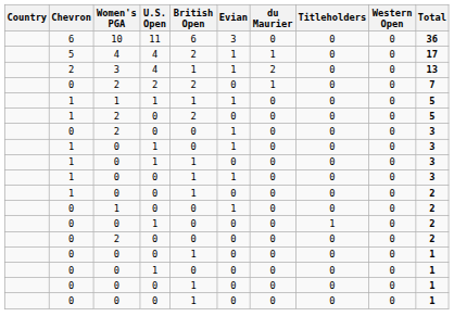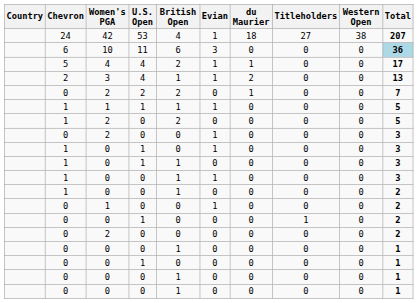 <table class="sortable wikitable" style="text-align:center">
 <tr>
 <th>Country</th>
 <th>Chevron</th>
 <th>Women's PGA</th>
 <th>U.S. Open</th>
 <th>British Open</th>
 <th>Evian</th>
 <th>du Maurier</th>
 <th>Titleholders</th>
 <th>Western Open</th>
 <th>Total</th>
 </tr>
 <tr>
 <td align=left></td>
+<td>24</td>
+<td>42</td>
+<td>53</td>
+<td>4</td>
+<td>1</td>
+<td>18</td>
+<td>27</td>
+<td>38</td>
+<td><strong>207</strong></td>
+</tr>
+<tr>
+<td align=left></td>
 <td>6</td>
 <td>10</td>
 <td>11</td>
 <td>6</td>
 <td>3</td>
 <td>0</td>
 <td>0</td>
 <td>0</td>
-<td><strong>36</strong></td>
+<td style="background: lightblue;"><strong>36</strong></td>
 </tr>
 <tr>
 <td align=left></td>
 <td>5</td>
 <td>4</td>
 <td>4</td>
 <td>2</td>
 <td>1</td>
 <td>1</td>
 <td>0</td>
 <td>0</td>
 <td><strong>17</strong></td>
 </tr>
 <tr>
 <td align=left></td>
 <td>2</td>
 <td>3</td>
 <td>4</td>
 <td>1</td>
 <td>1</td>
 <td>2</td>
 <td>0</td>
 <td>0</td>
 <td><strong>13</strong></td>
 </tr>
 <tr>
 <td align=left></td>
 <td>0</td>
 <td>2</td>
 <td>2</td>
 <td>2</td>
 <td>0</td>
 <td>1</td>
 <td>0</td>
 <td>0</td>
 <td><strong>7</strong></td>
 </tr>
 <tr>
 <td align=left></td>
 <td>1</td>
 <td>1</td>
 <td>1</td>
 <td>1</td>
 <td>1</td>
 <td>0</td>
 <td>0</td>
 <td>0</td>
 <td><strong>5</strong></td>
 </tr>
 <tr>
 <td align=left></td>
 <td>1</td>
 <td>2</td>
 <td>0</td>
 <td>2</td>
 <td>0</td>
 <td>0</td>
 <td>0</td>
 <td>0</td>
 <td><strong>5</strong></td>
 </tr>
 <tr>
 <td align=left></td>
 <td>0</td>
 <td>2</td>
 <td>0</td>
 <td>0</td>
 <td>1</td>
 <td>0</td>
 <td>0</td>
 <td>0</td>
 <td><strong>3</strong></td>
 </tr>
 <tr>
 <td align=left></td>
 <td>1</td>
 <td>0</td>
 <td>1</td>
 <td>0</td>
 <td>1</td>
 <td>0</td>
 <td>0</td>
 <td>0</td>
 <td><strong>3</strong></td>
 </tr>
 <tr>
 <td align=left></td>
 <td>1</td>
 <td>0</td>
 <td>1</td>
 <td>1</td>
 <td>0</td>
 <td>0</td>
 <td>0</td>
 <td>0</td>
 <td><strong>3</strong></td>
 </tr>
 <tr>
 <td align=left></td>
 <td>1</td>
 <td>0</td>
 <td>0</td>
 <td>1</td>
 <td>1</td>
 <td>0</td>
 <td>0</td>
 <td>0</td>
 <td><strong>3</strong></td>
 </tr>
 <tr>
 <td align=left></td>
 <td>1</td>
 <td>0</td>
 <td>0</td>
 <td>1</td>
 <td>0</td>
 <td>0</td>
 <td>0</td>
 <td>0</td>
 <td><strong>2</strong></td>
 </tr>
 <tr>
 <td align=left></td>
 <td>0</td>
 <td>1</td>
 <td>0</td>
 <td>0</td>
 <td>1</td>
 <td>0</td>
 <td>0</td>
 <td>0</td>
 <td><strong>2</strong></td>
 </tr>
 <tr>
 <td align=left></td>
 <td>0</td>
 <td>0</td>
 <td>1</td>
 <td>0</td>
 <td>0</td>
 <td>0</td>
 <td>1</td>
 <td>0</td>
 <td><strong>2</strong></td>
 </tr>
 <tr>
 <td align=left></td>
 <td>0</td>
 <td>2</td>
 <td>0</td>
 <td>0</td>
 <td>0</td>
 <td>0</td>
 <td>0</td>
 <td>0</td>
 <td><strong>2</strong></td>
 </tr>
 <tr>
 <td align=left></td>
 <td>0</td>
 <td>0</td>
 <td>0</td>
 <td>1</td>
 <td>0</td>
 <td>0</td>
 <td>0</td>
 <td>0</td>
 <td><strong>1</strong></td>
 </tr>
 <tr>
 <td align=left></td>
 <td>0</td>
 <td>0</td>
 <td>1</td>
 <td>0</td>
 <td>0</td>
 <td>0</td>
 <td>0</td>
 <td>0</td>
 <td><strong>1</strong></td>
 </tr>
 <tr>
 <td align=left></td>
 <td>0</td>
 <td>0</td>
 <td>0</td>
 <td>1</td>
 <td>0</td>
 <td>0</td>
 <td>0</td>
 <td>0</td>
 <td><strong>1</strong></td>
 </tr>
 <tr>
 <td align=left></td>
 <td>0</td>
 <td>0</td>
 <td>0</td>
 <td>1</td>
 <td>0</td>
 <td>0</td>
 <td>0</td>
 <td>0</td>
 <td><strong>1</strong></td>
 </tr>
 </table>
